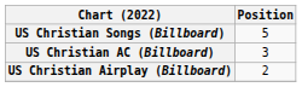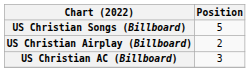 <table class="wikitable plainrowheaders" style="text-align:center">
 <tr>
 <th scope="col">Chart (2022)</th>
 <th scope="col">Position</th>
 </tr>
 <tr>
 <th scope="row">US Christian Songs (<em>Billboard</em>)</th>
 <td>5</td>
 </tr>
 <tr>
+<th scope="row">US Christian Airplay (<em>Billboard</em>)</th>
+<td>2</td>
+</tr>
+<tr>
 <th scope="row">US Christian AC (<em>Billboard</em>)</th>
 <td>3</td>
 </tr>
 <tr>
-<th scope="row">US Christian Airplay (<em>Billboard</em>)</th>
-<td>2</td>
-</tr>
-<tr>
 </tr>
 </table>
